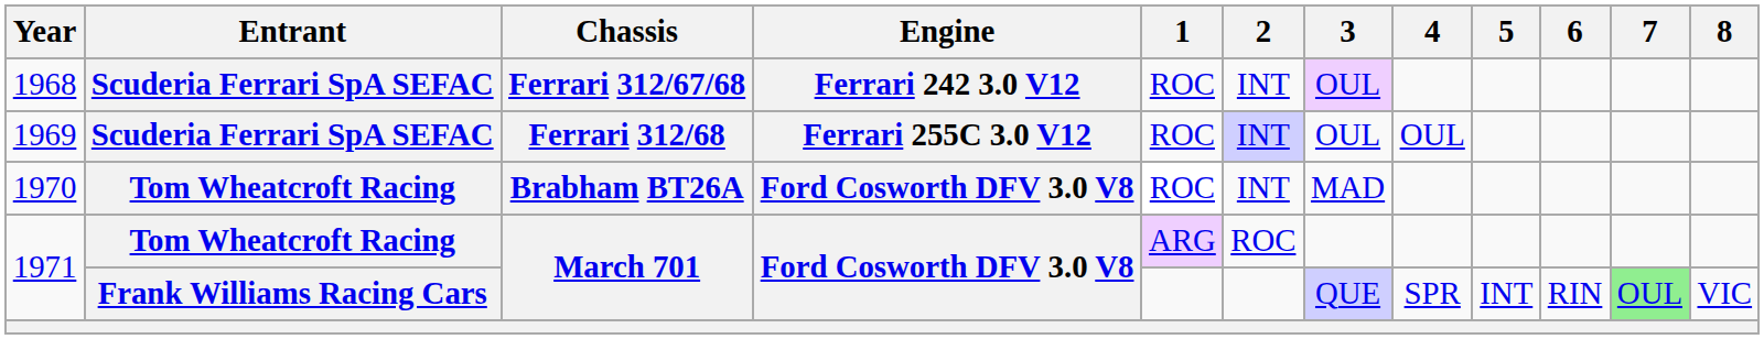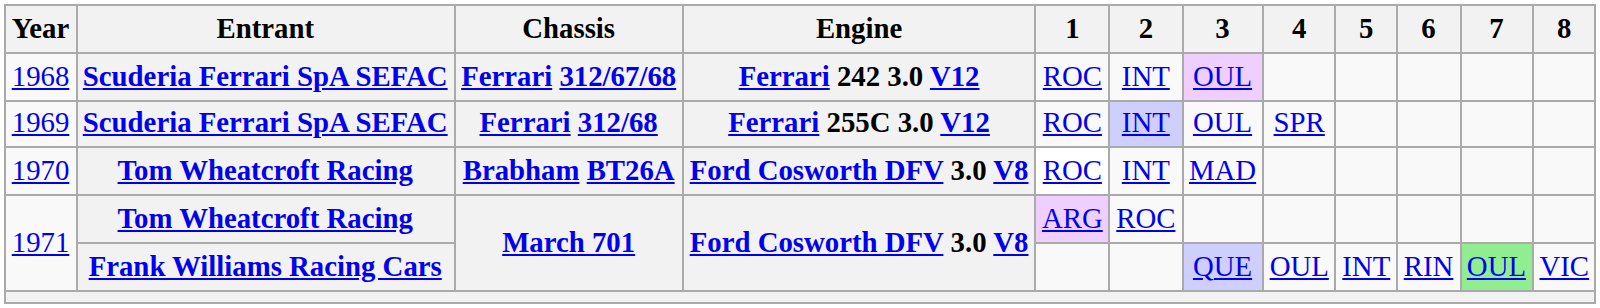 <table class="wikitable" style="text-align:center; font-size:90%">
 <tr>
 <th>Year</th>
 <th>Entrant</th>
 <th>Chassis</th>
 <th>Engine</th>
 <th>1</th>
 <th>2</th>
 <th>3</th>
 <th>4</th>
 <th>5</th>
 <th>6</th>
 <th>7</th>
 <th>8</th>
 </tr>
 <tr>
 <td><a href='#'>1968</a></td>
 <th><a href='#'>Scuderia Ferrari SpA SEFAC</a></th>
 <th><a href='#'>Ferrari</a> <a href='#'>312/67/68</a></th>
 <th><a href='#'>Ferrari</a> 242 3.0 <a href='#'>V12</a></th>
 <td><a href='#'>ROC</a></td>
 <td><a href='#'>INT</a></td>
 <td style="background:#EFCFFF;"><a href='#'>OUL</a><br></td>
 <td></td>
 <td></td>
 <td></td>
 <td></td>
 <td></td>
 </tr>
 <tr>
 <td><a href='#'>1969</a></td>
 <th><a href='#'>Scuderia Ferrari SpA SEFAC</a></th>
 <th><a href='#'>Ferrari</a> <a href='#'>312/68</a></th>
 <th><a href='#'>Ferrari</a> 255C 3.0 <a href='#'>V12</a></th>
 <td><a href='#'>ROC</a></td>
 <td style="background:#CFCFFF;"><a href='#'>INT</a><br></td>
 <td><a href='#'>OUL</a></td>
-<td><a href='#'>OUL</a></td>
+<td><a href='#'>SPR</a></td>
 <td></td>
 <td></td>
 <td></td>
 <td></td>
 </tr>
 <tr>
 <td><a href='#'>1970</a></td>
 <th><a href='#'>Tom Wheatcroft Racing</a></th>
 <th><a href='#'>Brabham</a> <a href='#'>BT26A</a></th>
 <th><a href='#'>Ford Cosworth DFV</a> 3.0 <a href='#'>V8</a></th>
 <td style="background:#FFFFFF;"><a href='#'>ROC</a><br></td>
 <td><a href='#'>INT</a></td>
 <td><a href='#'>MAD</a></td>
 <td></td>
 <td></td>
 <td></td>
 <td></td>
 <td></td>
 </tr>
 <tr>
 <td rowspan=2><a href='#'>1971</a></td>
 <th><a href='#'>Tom Wheatcroft Racing</a></th>
 <th rowspan=2><a href='#'>March 701</a></th>
 <th rowspan=2><a href='#'>Ford Cosworth DFV</a> 3.0 <a href='#'>V8</a></th>
 <td style="background:#EFCFFF;"><a href='#'>ARG</a><br></td>
 <td><a href='#'>ROC</a></td>
 <td></td>
 <td></td>
 <td></td>
 <td></td>
 <td></td>
 <td></td>
 </tr>
 <tr>
 <th><a href='#'>Frank Williams Racing Cars</a></th>
 <td></td>
 <td></td>
 <td style="background:#CFCFFF"><a href='#'>QUE</a><br></td>
-<td><a href='#'>SPR</a></td>
+<td><a href='#'>OUL</a></td>
 <td><a href='#'>INT</a></td>
 <td><a href='#'>RIN</a></td>
 <td style="background: lightgreen;"><a href='#'>OUL</a></td>
 <td><a href='#'>VIC</a></td>
 </tr>
 <tr>
 <th colspan=12></th>
 </tr>
 </table>
